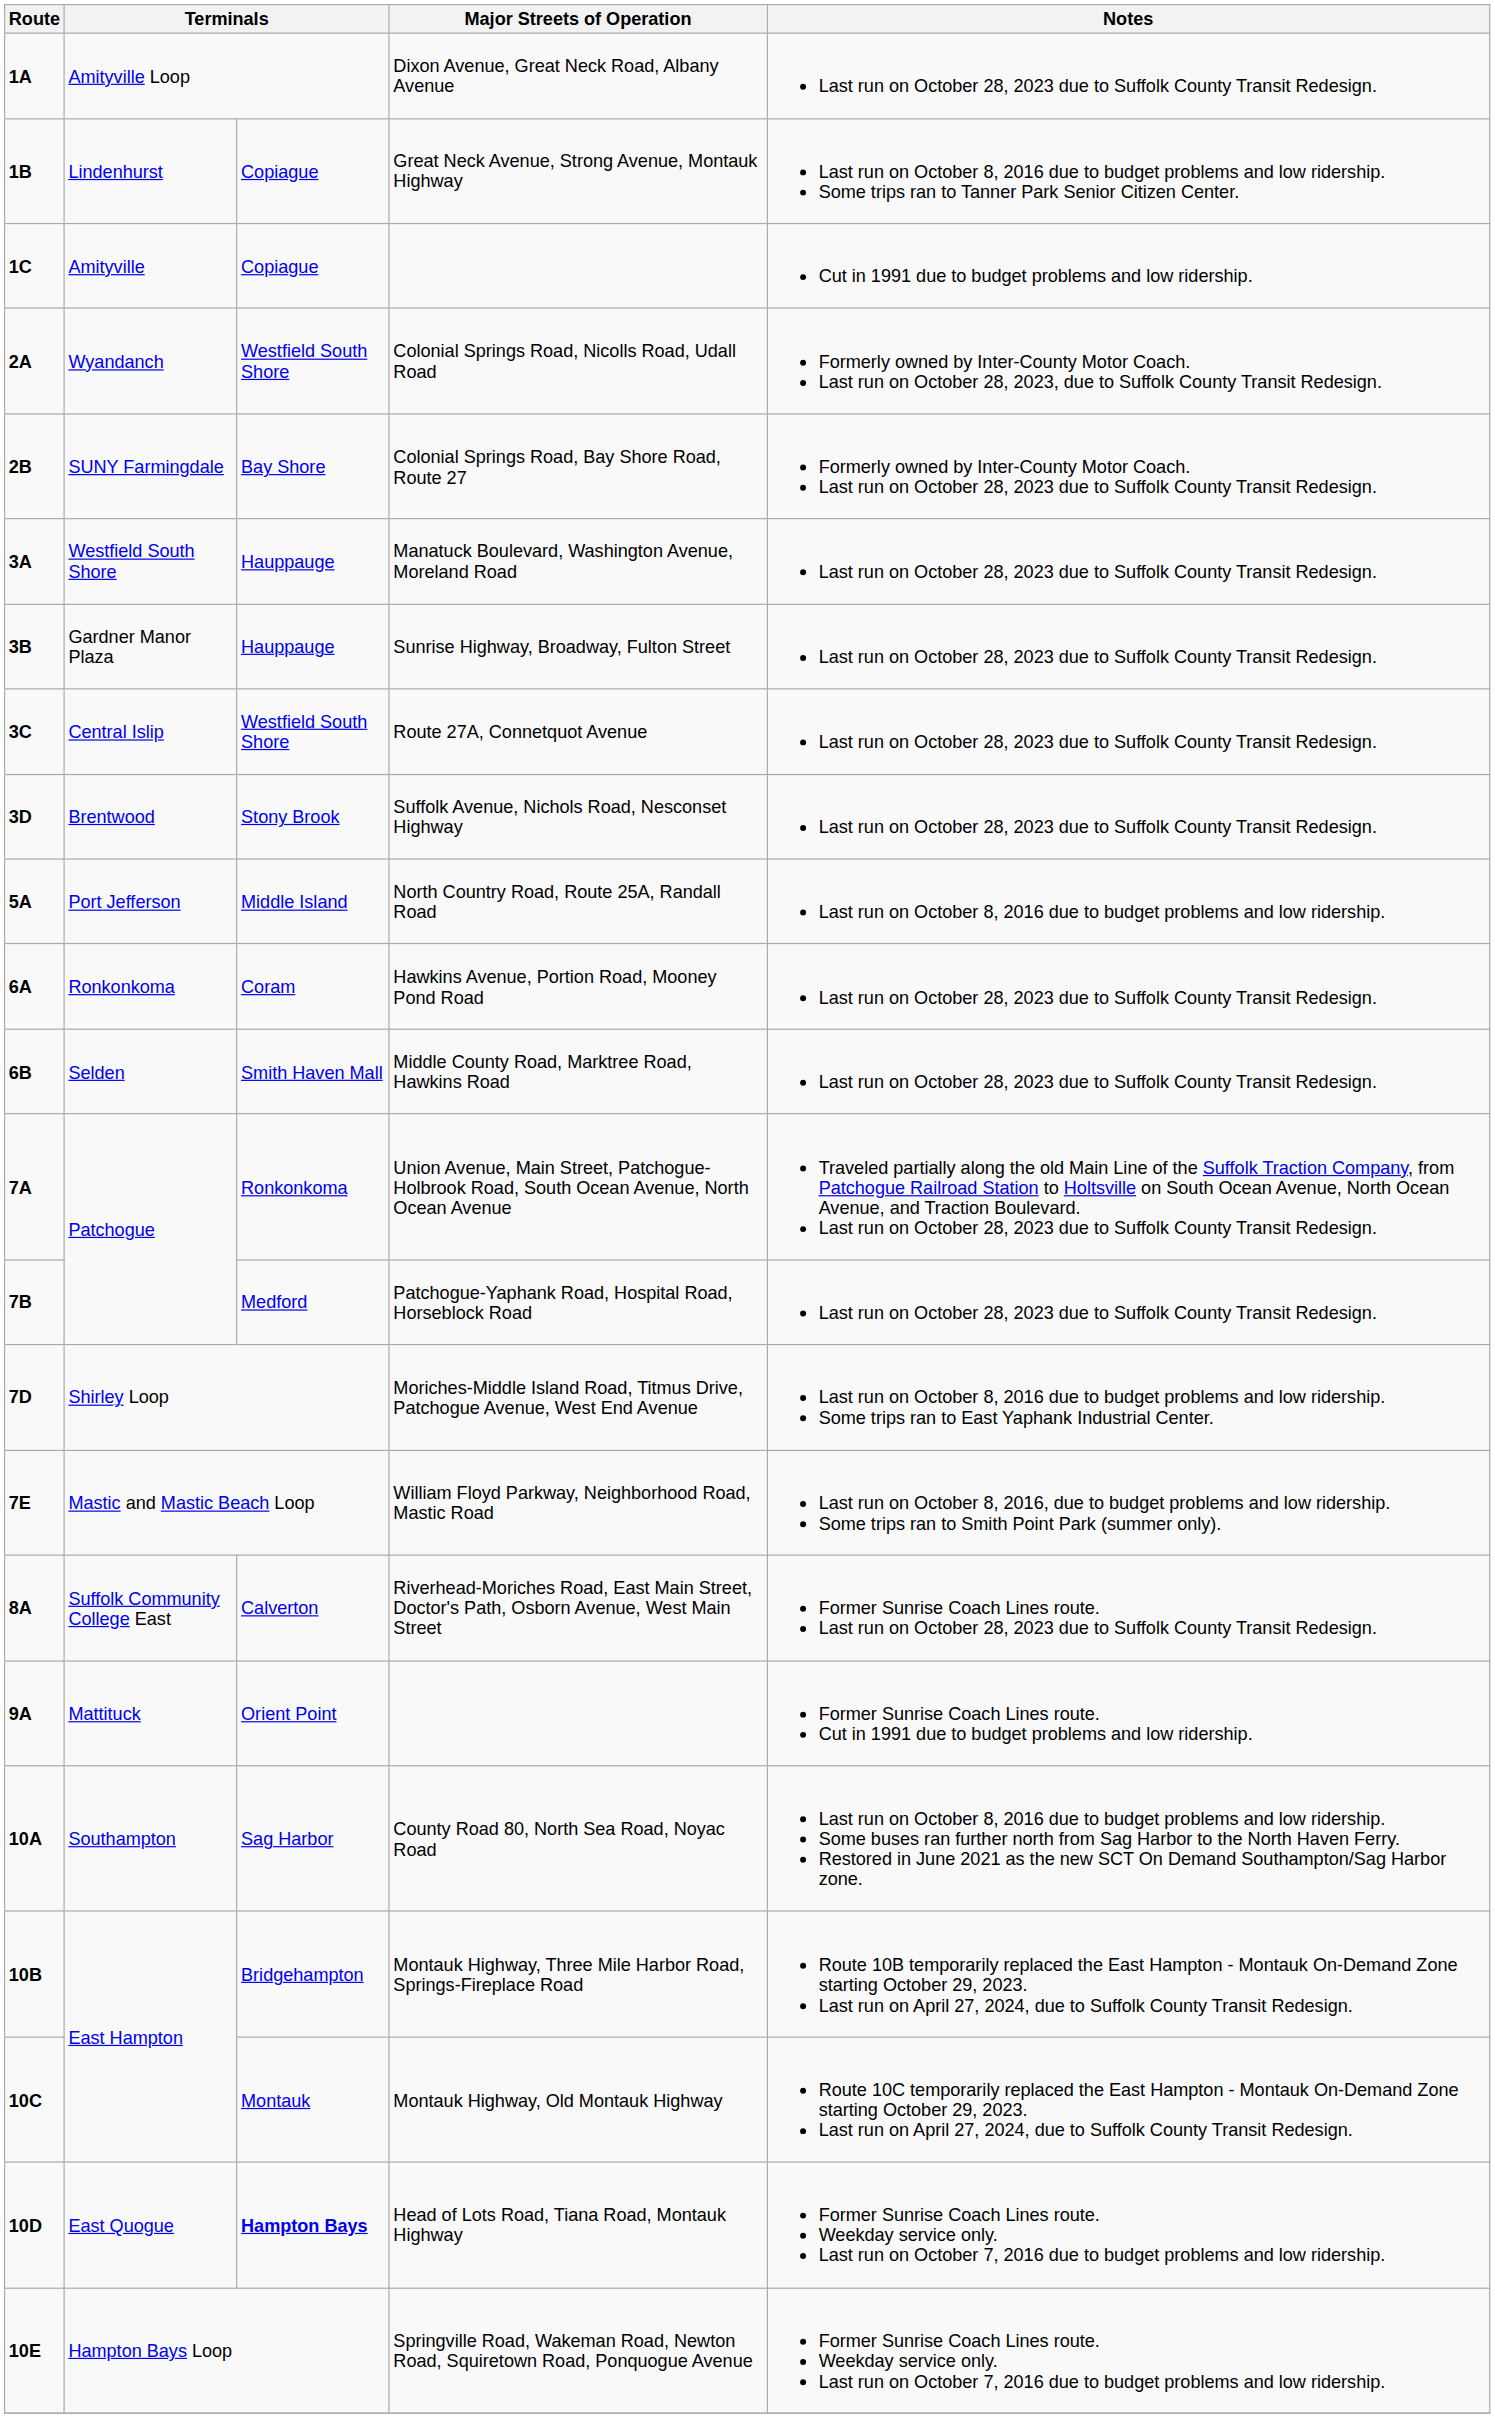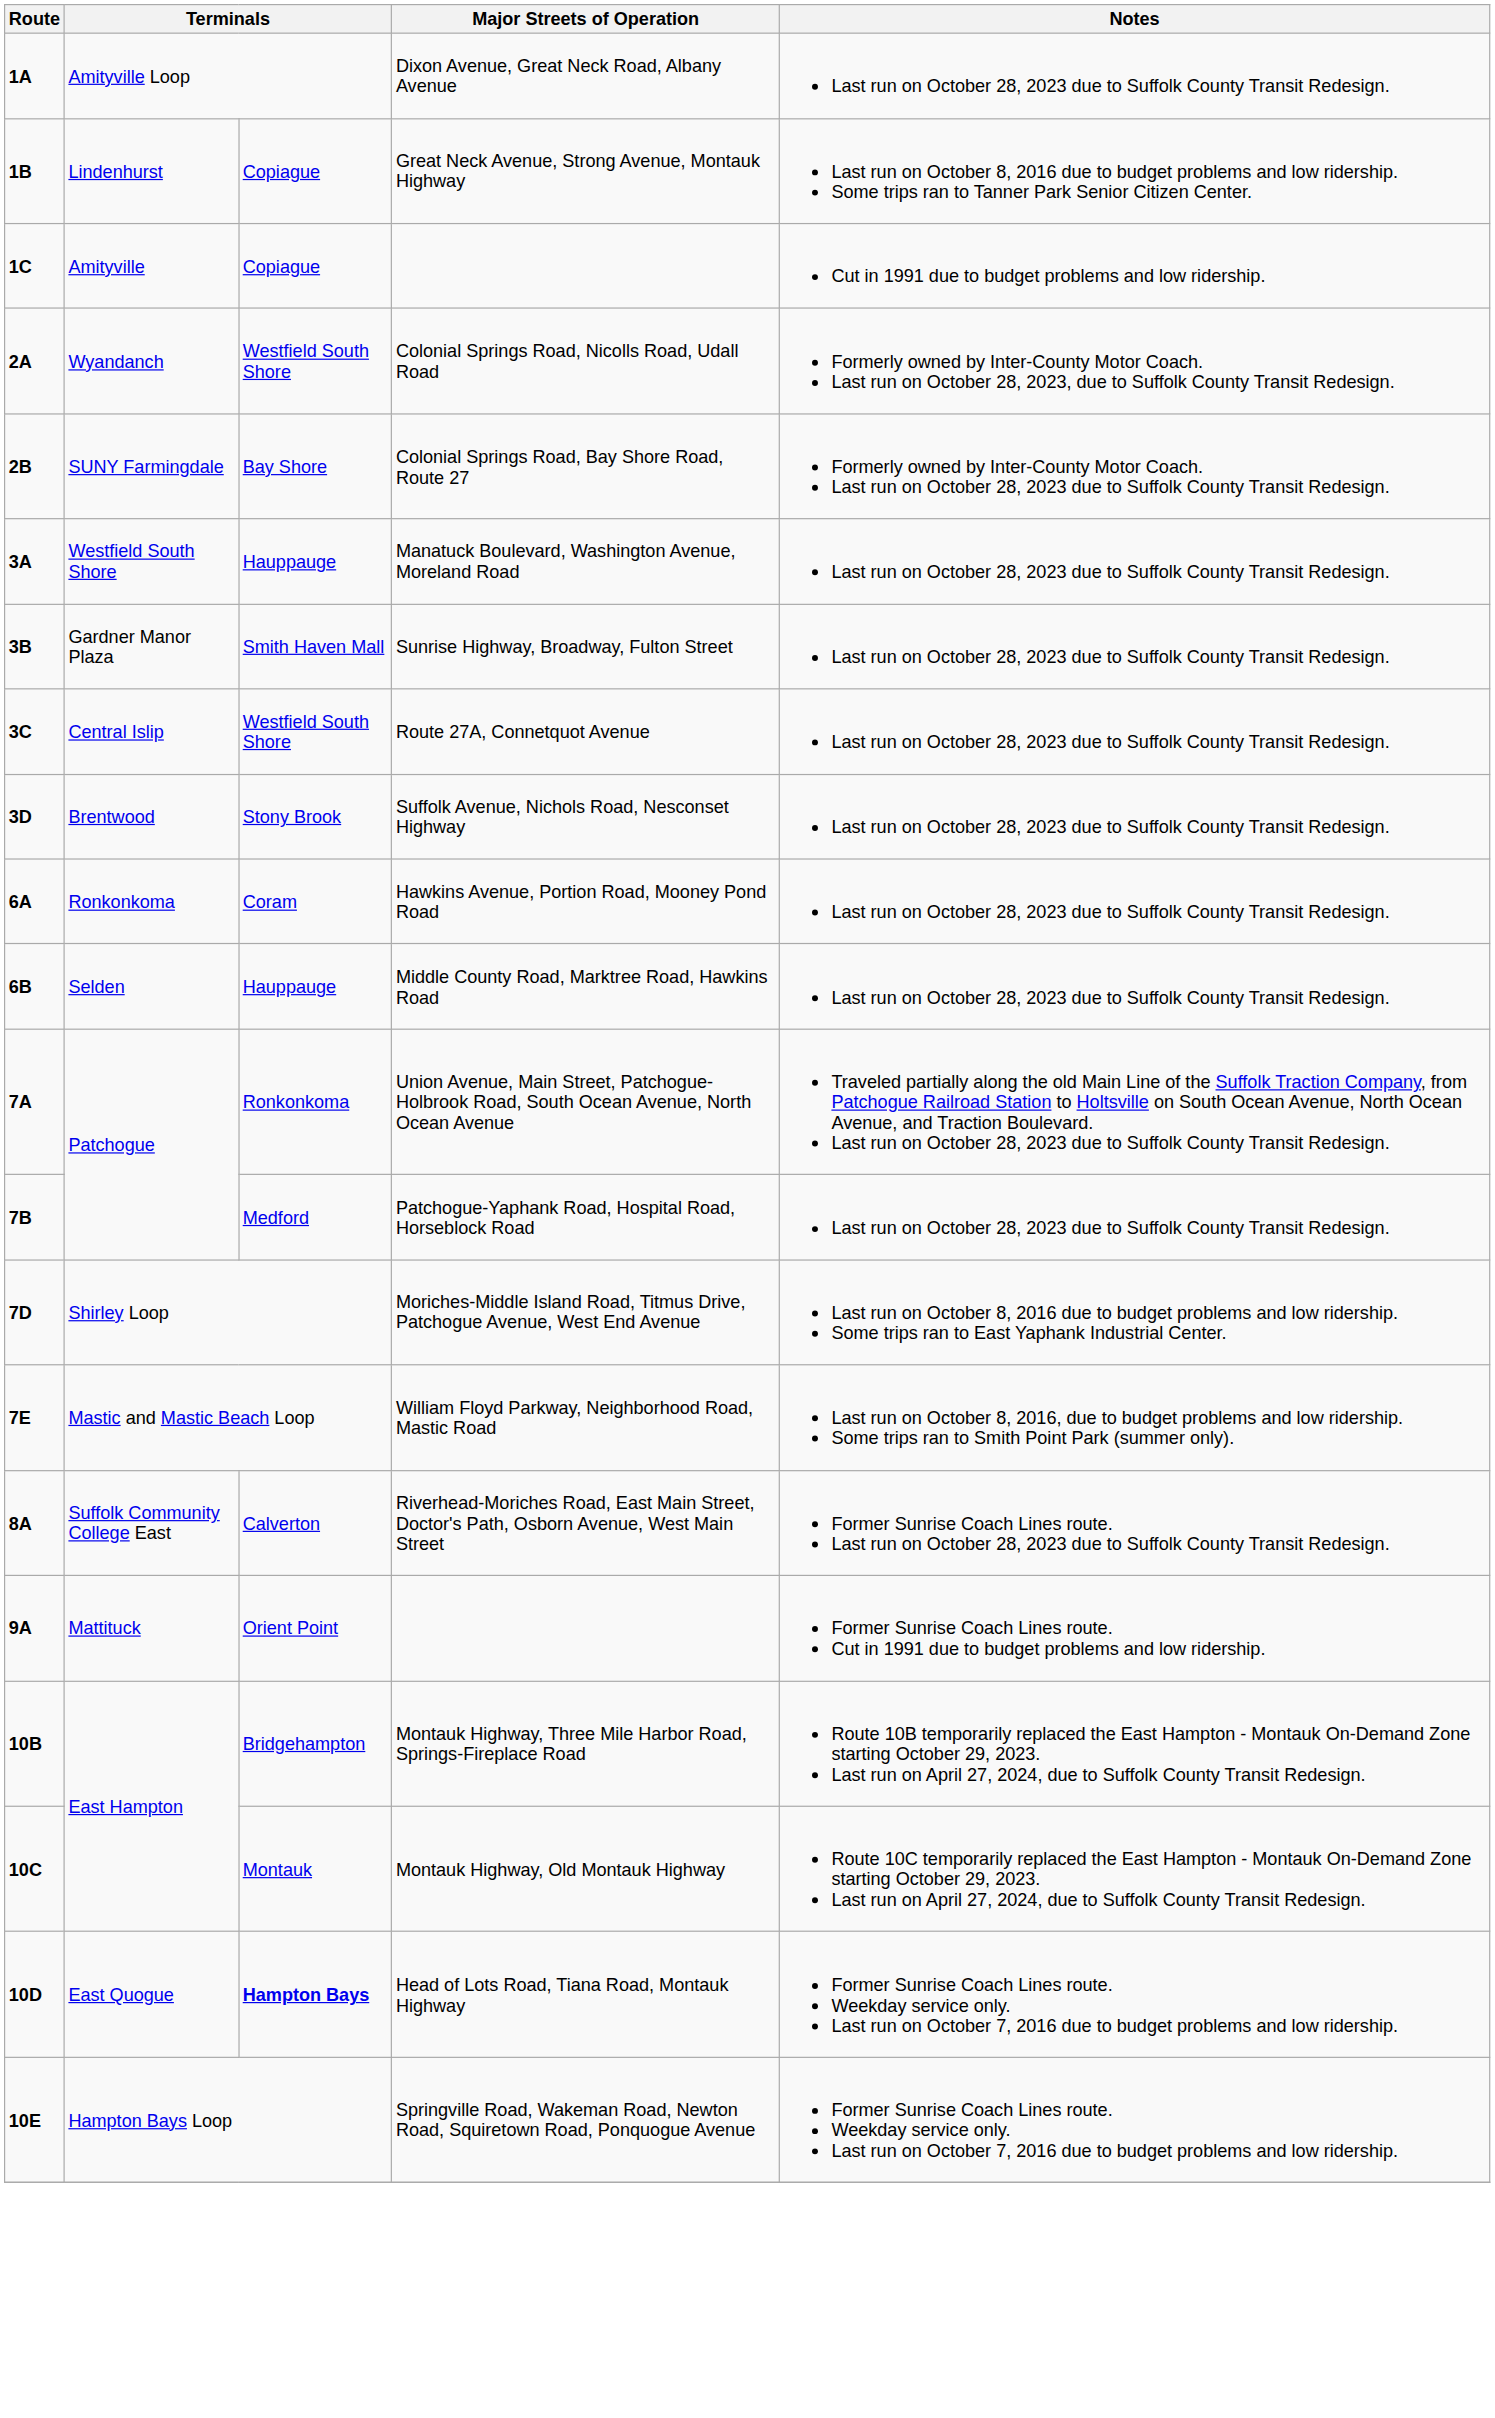 <table class=wikitable style="font-size: 95%;" |>
 <tr>
 <th>Route</th>
 <th colspan="2">Terminals</th>
 <th>Major Streets of Operation</th>
 <th>Notes</th>
 </tr>
 <tr>
 <td><strong>1A</strong></td>
 <td colspan="2"><a href='#'>Amityville</a> Loop</td>
 <td>Dixon Avenue, Great Neck Road, Albany Avenue</td>
 <td><br><ul><li>Last run on October 28, 2023 due to Suffolk County Transit Redesign.</li></ul></td>
 </tr>
 <tr>
 <td><strong>1B</strong></td>
 <td><a href='#'>Lindenhurst</a></td>
 <td><a href='#'>Copiague</a></td>
 <td>Great Neck Avenue, Strong Avenue, Montauk Highway</td>
 <td><br><ul><li>Last run on October 8, 2016 due to budget problems and low ridership.</li><li>Some trips ran to Tanner Park Senior Citizen Center.</li></ul></td>
 </tr>
 <tr>
 <td><strong>1C</strong></td>
 <td><a href='#'>Amityville</a></td>
 <td><a href='#'>Copiague</a></td>
 <td></td>
 <td><br><ul><li>Cut in 1991 due to budget problems and low ridership.</li></ul></td>
 </tr>
 <tr>
 <td><strong>2A</strong></td>
 <td><a href='#'>Wyandanch</a></td>
 <td><a href='#'>Westfield South Shore</a></td>
 <td>Colonial Springs Road, Nicolls Road, Udall Road</td>
 <td><br><ul><li>Formerly owned by Inter-County Motor Coach.</li><li>Last run on October 28, 2023, due to Suffolk County Transit Redesign.</li></ul></td>
 </tr>
 <tr>
 <td><strong>2B</strong></td>
 <td><a href='#'>SUNY Farmingdale</a></td>
 <td><a href='#'>Bay Shore</a></td>
 <td>Colonial Springs Road, Bay Shore Road, Route 27</td>
 <td><br><ul><li>Formerly owned by Inter-County Motor Coach.</li><li>Last run on October 28, 2023 due to Suffolk County Transit Redesign.</li></ul></td>
 </tr>
 <tr>
 <td><strong>3A</strong></td>
 <td><a href='#'>Westfield South Shore</a></td>
 <td><a href='#'>Hauppauge</a></td>
 <td>Manatuck Boulevard, Washington Avenue, Moreland Road</td>
 <td><br><ul><li>Last run on October 28, 2023 due to Suffolk County Transit Redesign.</li></ul></td>
 </tr>
 <tr>
 <td><strong>3B</strong></td>
 <td>Gardner Manor Plaza</td>
-<td><a href='#'>Hauppauge</a></td>
+<td><a href='#'>Smith Haven Mall</a></td>
 <td>Sunrise Highway, Broadway, Fulton Street</td>
 <td><br><ul><li>Last run on October 28, 2023 due to Suffolk County Transit Redesign.</li></ul></td>
 </tr>
 <tr>
 <td><strong>3C</strong></td>
 <td><a href='#'>Central Islip</a></td>
 <td><a href='#'>Westfield South Shore</a></td>
 <td>Route 27A, Connetquot Avenue</td>
 <td><br><ul><li>Last run on October 28, 2023 due to Suffolk County Transit Redesign.</li></ul></td>
 </tr>
 <tr>
 <td><strong>3D</strong></td>
 <td><a href='#'>Brentwood</a></td>
 <td><a href='#'>Stony Brook</a></td>
 <td>Suffolk Avenue, Nichols Road, Nesconset Highway</td>
 <td><br><ul><li>Last run on October 28, 2023 due to Suffolk County Transit Redesign.</li></ul></td>
 </tr>
 <tr>
-<td><strong>5A</strong></td>
-<td><a href='#'>Port Jefferson</a></td>
-<td><a href='#'>Middle Island</a></td>
-<td>North Country Road, Route 25A, Randall Road</td>
-<td><br><ul><li>Last run on October 8, 2016 due to budget problems and low ridership.</li></ul></td>
-</tr>
-<tr>
 <td><strong>6A</strong></td>
 <td><a href='#'>Ronkonkoma</a></td>
 <td><a href='#'>Coram</a></td>
 <td>Hawkins Avenue, Portion Road, Mooney Pond Road</td>
 <td><br><ul><li>Last run on October 28, 2023 due to Suffolk County Transit Redesign.</li></ul></td>
 </tr>
 <tr>
 <td><strong>6B</strong></td>
 <td><a href='#'>Selden</a></td>
-<td><a href='#'>Smith Haven Mall</a></td>
+<td><a href='#'>Hauppauge</a></td>
 <td>Middle County Road, Marktree Road, Hawkins Road</td>
 <td><br><ul><li>Last run on October 28, 2023 due to Suffolk County Transit Redesign.</li></ul></td>
 </tr>
 <tr>
 <td><strong>7A</strong></td>
 <td rowspan="2"><a href='#'>Patchogue</a></td>
 <td><a href='#'>Ronkonkoma</a></td>
 <td>Union Avenue, Main Street, Patchogue-Holbrook Road, South Ocean Avenue, North Ocean Avenue</td>
 <td><br><ul><li>Traveled partially along the old Main Line of the <a href='#'>Suffolk Traction Company</a>, from <a href='#'>Patchogue Railroad Station</a> to <a href='#'>Holtsville</a> on South Ocean Avenue, North Ocean Avenue, and Traction Boulevard.</li><li>Last run on October 28, 2023 due to Suffolk County Transit Redesign.</li></ul></td>
 </tr>
 <tr>
 <td><strong>7B</strong></td>
 <td><a href='#'>Medford</a></td>
 <td>Patchogue-Yaphank Road, Hospital Road, Horseblock Road</td>
 <td><br><ul><li>Last run on October 28, 2023 due to Suffolk County Transit Redesign.</li></ul></td>
 </tr>
 <tr>
 <td><strong>7D</strong></td>
 <td colspan="2"><a href='#'>Shirley</a> Loop</td>
 <td>Moriches-Middle Island Road, Titmus Drive, Patchogue Avenue, West End Avenue</td>
 <td><br><ul><li>Last run on October 8, 2016 due to budget problems and low ridership.</li><li>Some trips ran to East Yaphank Industrial Center.</li></ul></td>
 </tr>
 <tr>
 <td><strong>7E</strong></td>
 <td colspan="2"><a href='#'>Mastic</a> and <a href='#'>Mastic Beach</a> Loop</td>
 <td>William Floyd Parkway, Neighborhood Road, Mastic Road</td>
 <td><br><ul><li>Last run on October 8, 2016, due to budget problems and low ridership.</li><li>Some trips ran to Smith Point Park (summer only).</li></ul></td>
 </tr>
 <tr>
 <td><strong>8A</strong></td>
 <td><a href='#'>Suffolk Community College</a> East</td>
 <td><a href='#'>Calverton</a></td>
 <td>Riverhead-Moriches Road, East Main Street, Doctor's Path, Osborn Avenue, West Main Street</td>
 <td><br><ul><li>Former Sunrise Coach Lines route.</li><li>Last run on October 28, 2023 due to Suffolk County Transit Redesign.</li></ul></td>
 </tr>
 <tr>
 <td><strong>9A</strong></td>
 <td><a href='#'>Mattituck</a></td>
 <td><a href='#'>Orient Point</a></td>
 <td></td>
 <td><br><ul><li>Former Sunrise Coach Lines route.</li><li>Cut in 1991 due to budget problems and low ridership.</li></ul></td>
 </tr>
 <tr>
-<td><strong>10A</strong></td>
-<td><a href='#'>Southampton</a></td>
-<td><a href='#'>Sag Harbor</a></td>
-<td>County Road 80, North Sea Road, Noyac Road</td>
-<td><br><ul><li>Last run on October 8, 2016 due to budget problems and low ridership.</li><li>Some buses ran further north from Sag Harbor to the North Haven Ferry.</li><li>Restored in June 2021 as the new SCT On Demand Southampton/Sag Harbor zone.</li></ul></td>
-</tr>
-<tr>
 <td><strong>10B</strong></td>
 <td rowspan="2"><a href='#'>East Hampton</a></td>
 <td><a href='#'>Bridgehampton</a></td>
 <td>Montauk Highway, Three Mile Harbor Road, Springs-Fireplace Road</td>
 <td><br><ul><li>Route 10B temporarily replaced the East Hampton - Montauk On-Demand Zone starting October 29, 2023.</li><li>Last run on April 27, 2024, due to Suffolk County Transit Redesign.</li></ul></td>
 </tr>
 <tr>
 <td><strong>10C</strong></td>
 <td><a href='#'>Montauk</a></td>
 <td>Montauk Highway, Old Montauk Highway</td>
 <td><br><ul><li>Route 10C temporarily replaced the East Hampton - Montauk On-Demand Zone starting October 29, 2023.</li><li>Last run on April 27, 2024, due to Suffolk County Transit Redesign.</li></ul></td>
 </tr>
 <tr>
 <td><strong>10D</strong></td>
 <td><a href='#'>East Quogue</a></td>
 <td><strong><a href='#'>Hampton Bays</a></strong></td>
 <td>Head of Lots Road, Tiana Road, Montauk Highway</td>
 <td><br><ul><li>Former Sunrise Coach Lines route.</li><li>Weekday service only.</li><li>Last run on October 7, 2016 due to budget problems and low ridership.</li></ul></td>
 </tr>
 <tr>
 <td><strong>10E</strong></td>
 <td colspan="2"><a href='#'>Hampton Bays</a> Loop</td>
 <td>Springville Road, Wakeman Road, Newton Road, Squiretown Road, Ponquogue Avenue</td>
 <td><br><ul><li>Former Sunrise Coach Lines route.</li><li>Weekday service only.</li><li>Last run on October 7, 2016 due to budget problems and low ridership.</li></ul></td>
 </tr>
 <tr>
 </tr>
 </table>
